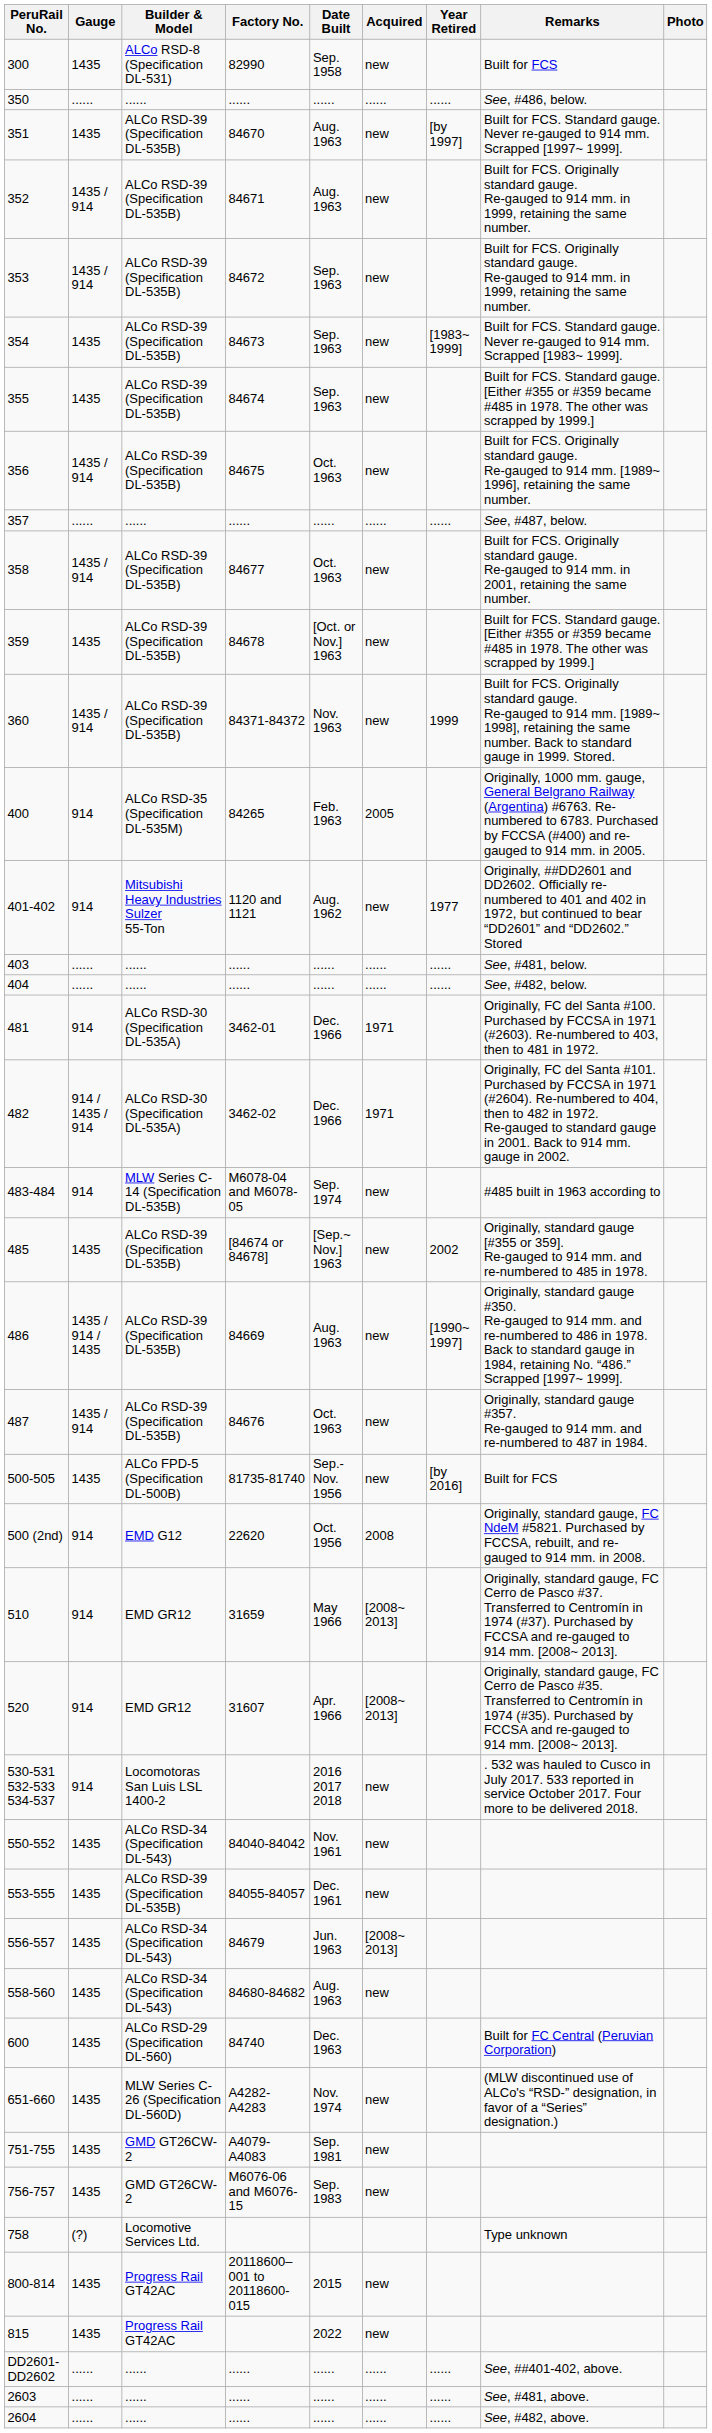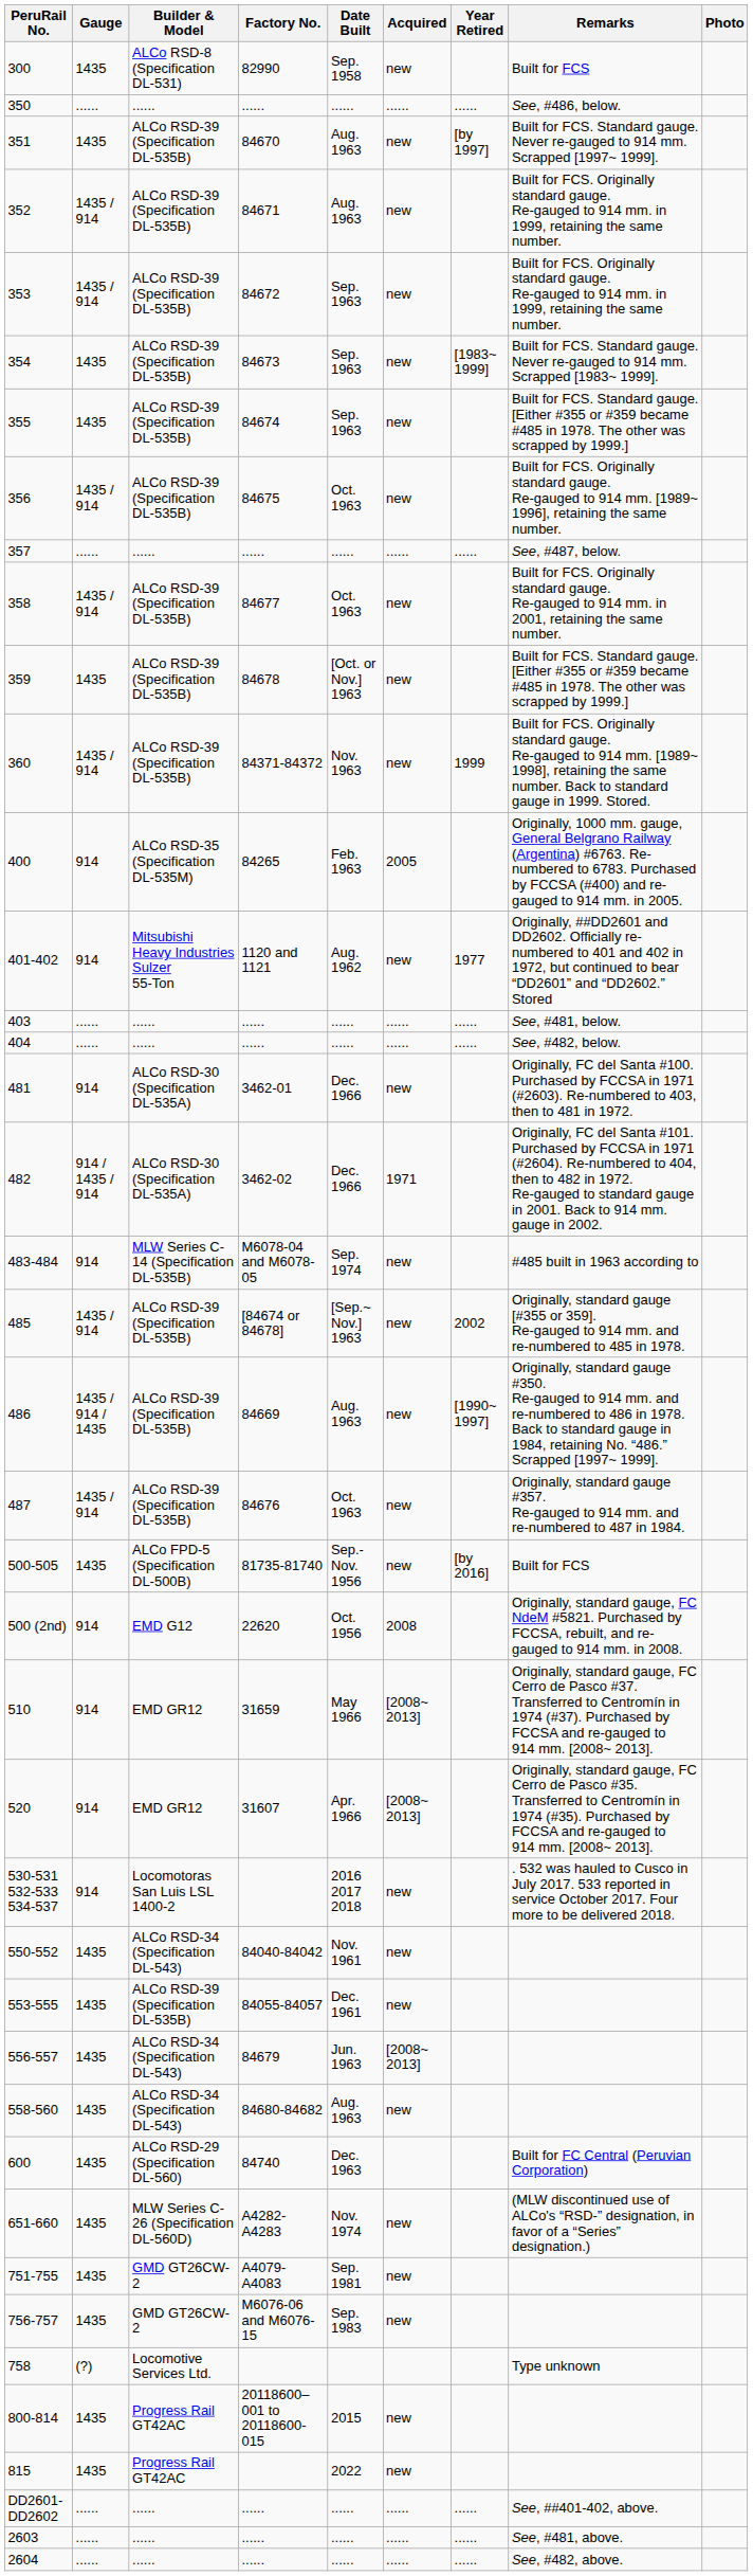 <table class="wikitable">
 <tr>
 <th>PeruRail No.</th>
 <th>Gauge</th>
 <th>Builder & Model</th>
 <th>Factory No.</th>
 <th>Date Built</th>
 <th>Acquired</th>
 <th>Year Retired</th>
 <th>Remarks</th>
 <th>Photo</th>
 </tr>
 <tr>
 <td>300</td>
 <td>1435</td>
 <td><a href='#'>ALCo</a> RSD-8 (Specification DL-531)</td>
 <td>82990</td>
 <td>Sep. 1958</td>
 <td>new</td>
 <td></td>
 <td>Built for <a href='#'>FCS</a></td>
 <td></td>
 </tr>
 <tr>
 <td>350</td>
 <td>......</td>
 <td>......</td>
 <td>......</td>
 <td>......</td>
 <td>......</td>
 <td>......</td>
 <td><em>See</em>, #486, below.</td>
 <td></td>
 </tr>
 <tr>
 <td>351</td>
 <td>1435</td>
 <td>ALCo RSD-39 (Specification DL-535B)</td>
 <td>84670</td>
 <td>Aug. 1963</td>
 <td>new</td>
 <td>[by 1997]</td>
 <td>Built for FCS.  Standard gauge.<br>Never re-gauged to 914 mm.  Scrapped [1997~ 1999].</td>
 <td></td>
 </tr>
 <tr>
 <td>352</td>
 <td>1435 / 914</td>
 <td>ALCo RSD-39 (Specification DL-535B)</td>
 <td>84671</td>
 <td>Aug. 1963</td>
 <td>new</td>
 <td></td>
 <td>Built for FCS.  Originally standard gauge.<br>Re-gauged to 914 mm. in 1999, retaining the same number.</td>
 <td></td>
 </tr>
 <tr>
 <td>353</td>
 <td>1435 / 914</td>
 <td>ALCo RSD-39 (Specification DL-535B)</td>
 <td>84672</td>
 <td>Sep. 1963</td>
 <td>new</td>
 <td></td>
 <td>Built for FCS.  Originally standard gauge.<br>Re-gauged to 914 mm. in 1999, retaining the same number.</td>
 <td></td>
 </tr>
 <tr>
 <td>354</td>
 <td>1435</td>
 <td>ALCo RSD-39 (Specification DL-535B)</td>
 <td>84673</td>
 <td>Sep. 1963</td>
 <td>new</td>
 <td>[1983~ 1999]</td>
 <td>Built for FCS.  Standard gauge.<br>Never re-gauged to 914 mm.  Scrapped [1983~ 1999].</td>
 <td></td>
 </tr>
 <tr>
 <td>355</td>
 <td>1435</td>
 <td>ALCo RSD-39 (Specification DL-535B)</td>
 <td>84674</td>
 <td>Sep. 1963</td>
 <td>new</td>
 <td></td>
 <td>Built for FCS.  Standard gauge.<br>[Either #355 or #359 became #485 in 1978.  The other was scrapped by 1999.]</td>
 <td></td>
 </tr>
 <tr>
 <td>356</td>
 <td>1435 / 914</td>
 <td>ALCo RSD-39 (Specification DL-535B)</td>
 <td>84675</td>
 <td>Oct. 1963</td>
 <td>new</td>
 <td></td>
 <td>Built for FCS.  Originally standard gauge.<br>Re-gauged to 914 mm. [1989~ 1996], retaining the same number.</td>
 <td></td>
 </tr>
 <tr>
 <td>357</td>
 <td>......</td>
 <td>......</td>
 <td>......</td>
 <td>......</td>
 <td>......</td>
 <td>......</td>
 <td><em>See</em>, #487, below.</td>
 <td></td>
 </tr>
 <tr>
 <td>358</td>
 <td>1435 / 914</td>
 <td>ALCo RSD-39 (Specification DL-535B)</td>
 <td>84677</td>
 <td>Oct. 1963</td>
 <td>new</td>
 <td></td>
 <td>Built for FCS.  Originally standard gauge.<br>Re-gauged to 914 mm. in 2001, retaining the same number.</td>
 <td></td>
 </tr>
 <tr>
 <td>359</td>
 <td>1435</td>
 <td>ALCo RSD-39 (Specification DL-535B)</td>
 <td>84678</td>
 <td>[Oct. or Nov.] 1963</td>
 <td>new</td>
 <td></td>
 <td>Built for FCS.  Standard gauge.<br>[Either #355 or #359 became #485 in 1978.  The other was scrapped by 1999.]</td>
 <td></td>
 </tr>
 <tr>
 <td>360</td>
 <td>1435 / 914</td>
 <td>ALCo RSD-39 (Specification DL-535B)</td>
 <td>84371-84372</td>
 <td>Nov. 1963</td>
 <td>new</td>
 <td>1999</td>
 <td>Built for FCS.  Originally standard gauge.<br>Re-gauged to 914 mm. [1989~ 1998], retaining the same number.  Back to standard gauge in 1999.  Stored.</td>
 <td></td>
 </tr>
 <tr>
 <td>400</td>
 <td>914</td>
 <td>ALCo RSD-35 (Specification DL-535M)</td>
 <td>84265 </td>
 <td>Feb. 1963</td>
 <td>2005</td>
 <td></td>
 <td>Originally, 1000 mm. gauge, <a href='#'>General Belgrano Railway</a> (<a href='#'>Argentina</a>) #6763.  Re-numbered to 6783.  Purchased by FCCSA (#400) and re-gauged to 914 mm. in 2005.</td>
 <td></td>
 </tr>
 <tr>
 <td>401-402</td>
 <td>914</td>
 <td><a href='#'>Mitsubishi Heavy Industries</a><br><a href='#'>Sulzer</a><br>55-Ton</td>
 <td>1120 and 1121</td>
 <td>Aug. 1962</td>
 <td>new</td>
 <td>1977</td>
 <td>Originally, ##DD2601 and DD2602.  Officially re-numbered to 401 and 402 in 1972, but continued to bear “DD2601” and “DD2602.”<br>Stored</td>
 <td></td>
 </tr>
 <tr>
 <td>403</td>
 <td>......</td>
 <td>......</td>
 <td>......</td>
 <td>......</td>
 <td>......</td>
 <td>......</td>
 <td><em>See</em>, #481, below.</td>
 <td></td>
 </tr>
 <tr>
 <td>404</td>
 <td>......</td>
 <td>......</td>
 <td>......</td>
 <td>......</td>
 <td>......</td>
 <td>......</td>
 <td><em>See</em>, #482, below.</td>
 <td></td>
 </tr>
 <tr>
 <td>481</td>
 <td>914</td>
 <td>ALCo RSD-30 (Specification DL-535A)</td>
 <td>3462-01</td>
 <td>Dec. 1966</td>
-<td>1971</td>
+<td>new</td>
 <td></td>
 <td>Originally, FC del Santa #100.  Purchased by FCCSA in 1971 (#2603).  Re-numbered to 403, then to 481 in 1972.</td>
 <td></td>
 </tr>
 <tr>
 <td>482</td>
 <td>914 / 1435 / 914</td>
 <td>ALCo RSD-30 (Specification DL-535A)</td>
 <td>3462-02</td>
 <td>Dec. 1966</td>
 <td>1971</td>
 <td></td>
 <td>  Originally, FC del Santa #101.  Purchased by FCCSA in 1971 (#2604).  Re-numbered to 404, then to 482 in 1972.<br>Re-gauged to standard gauge in 2001.  Back to 914 mm. gauge in 2002.</td>
 <td></td>
 </tr>
 <tr>
 <td>483-484</td>
 <td>914</td>
 <td><a href='#'>MLW</a> Series C-14 (Specification DL-535B)</td>
 <td>M6078-04 and M6078-05</td>
 <td>Sep. 1974</td>
 <td>new</td>
 <td></td>
 <td> #485 built in 1963 according to </td>
 <td></td>
 </tr>
 <tr>
 <td>485</td>
-<td>1435</td>
+<td>1435 / 914</td>
 <td>ALCo RSD-39 (Specification DL-535B)</td>
 <td>[84674 or 84678]</td>
 <td>[Sep.~ Nov.] 1963</td>
 <td>new</td>
 <td>2002</td>
 <td>Originally, standard gauge [#355 or 359].<br>Re-gauged to 914 mm. and re-numbered to 485 in 1978.</td>
 <td></td>
 </tr>
 <tr>
 <td>486</td>
 <td>1435 / 914 / 1435</td>
 <td>ALCo RSD-39 (Specification DL-535B)</td>
 <td>84669</td>
 <td>Aug. 1963</td>
 <td>new</td>
 <td>[1990~ 1997]</td>
 <td>Originally, standard gauge #350.<br>Re-gauged to 914 mm. and re-numbered to 486 in 1978.  Back to standard gauge in 1984, retaining No. “486.”  Scrapped [1997~ 1999].</td>
 <td></td>
 </tr>
 <tr>
 <td>487</td>
 <td>1435 / 914</td>
 <td>ALCo RSD-39 (Specification DL-535B)</td>
 <td>84676</td>
 <td>Oct. 1963</td>
 <td>new</td>
 <td></td>
 <td>Originally, standard gauge #357.<br>Re-gauged to 914 mm. and re-numbered to 487 in 1984.</td>
 <td></td>
 </tr>
 <tr>
 <td>500-505</td>
 <td>1435</td>
 <td>ALCo FPD-5 (Specification DL-500B)</td>
 <td>81735-81740</td>
 <td>Sep.-Nov. 1956</td>
 <td>new</td>
 <td>[by 2016]</td>
 <td>Built for FCS</td>
 <td></td>
 </tr>
 <tr>
 <td>500 (2nd)</td>
 <td>914</td>
 <td><a href='#'>EMD</a> G12</td>
 <td>22620</td>
 <td>Oct. 1956</td>
 <td>2008</td>
 <td></td>
 <td>Originally, standard gauge, <a href='#'>FC NdeM</a> #5821.  Purchased by FCCSA, rebuilt, and re-gauged to 914 mm. in 2008.</td>
 <td></td>
 </tr>
 <tr>
 <td>510</td>
 <td>914</td>
 <td>EMD GR12</td>
 <td>31659</td>
 <td>May 1966</td>
 <td>[2008~ 2013]</td>
 <td></td>
 <td>Originally, standard gauge, FC Cerro de Pasco #37.  Transferred to Centromín in 1974 (#37).  Purchased by FCCSA and re-gauged to 914 mm. [2008~ 2013].</td>
 <td></td>
 </tr>
 <tr>
 <td>520</td>
 <td>914</td>
 <td>EMD GR12</td>
 <td>31607</td>
 <td>Apr. 1966</td>
 <td>[2008~ 2013]</td>
 <td></td>
 <td>Originally, standard gauge, FC Cerro de Pasco #35.  Transferred to Centromín in 1974 (#35).  Purchased by FCCSA and re-gauged to 914 mm. [2008~ 2013].</td>
 <td></td>
 </tr>
 <tr>
 <td>530-531<br>532-533<br>534-537</td>
 <td>914</td>
 <td>Locomotoras San Luis LSL 1400-2</td>
 <td></td>
 <td>2016<br>2017<br>2018</td>
 <td>new</td>
 <td></td>
 <td>. 532 was hauled to Cusco in July 2017. 533 reported in service October 2017. Four more to be delivered 2018.</td>
 <td></td>
 </tr>
 <tr>
 <td>550-552</td>
 <td>1435</td>
 <td>ALCo RSD-34 (Specification DL-543)</td>
 <td>84040-84042</td>
 <td>Nov. 1961</td>
 <td>new</td>
 <td></td>
 <td></td>
 <td></td>
 </tr>
 <tr>
 <td>553-555</td>
 <td>1435</td>
 <td>ALCo RSD-39 (Specification DL-535B)</td>
 <td>84055-84057</td>
 <td>Dec. 1961</td>
 <td>new</td>
 <td></td>
 <td></td>
 <td></td>
 </tr>
 <tr>
 <td>556-557</td>
 <td>1435</td>
 <td>ALCo RSD-34 (Specification DL-543)</td>
 <td>84679</td>
 <td>Jun. 1963</td>
 <td>[2008~ 2013]</td>
 <td></td>
 <td></td>
 <td></td>
 </tr>
 <tr>
 <td>558-560</td>
 <td>1435</td>
 <td>ALCo RSD-34 (Specification DL-543)</td>
 <td>84680-84682</td>
 <td>Aug. 1963</td>
 <td>new</td>
 <td></td>
 <td></td>
 <td></td>
 </tr>
 <tr>
 <td>600</td>
 <td>1435</td>
 <td>ALCo RSD-29 (Specification DL-560)</td>
 <td>84740</td>
 <td>Dec. 1963</td>
 <td></td>
 <td></td>
 <td>Built for <a href='#'>FC Central</a> (<a href='#'>Peruvian Corporation</a>)</td>
 <td></td>
 </tr>
 <tr>
 <td>651-660</td>
 <td>1435</td>
 <td>MLW Series C-26 (Specification DL-560D)</td>
 <td>A4282-A4283</td>
 <td>Nov. 1974</td>
 <td>new</td>
 <td></td>
 <td>  (MLW discontinued use of ALCo's “RSD-” designation, in favor of a “Series” designation.)</td>
 <td></td>
 </tr>
 <tr>
 <td>751-755</td>
 <td>1435</td>
 <td><a href='#'>GMD</a> GT26CW-2</td>
 <td>A4079-A4083</td>
 <td>Sep. 1981</td>
 <td>new</td>
 <td></td>
 <td></td>
 <td></td>
 </tr>
 <tr>
 <td>756-757</td>
 <td>1435</td>
 <td>GMD GT26CW-2</td>
 <td>M6076-06 and M6076-15</td>
 <td>Sep. 1983</td>
 <td>new</td>
 <td></td>
 <td></td>
 <td></td>
 </tr>
 <tr>
 <td>758</td>
 <td>(?)</td>
 <td>Locomotive Services Ltd.</td>
 <td></td>
 <td></td>
 <td></td>
 <td></td>
 <td> Type unknown</td>
 <td></td>
 </tr>
 <tr>
 <td>800-814</td>
 <td>1435</td>
 <td><a href='#'>Progress Rail</a> GT42AC</td>
 <td>20118600–001 to 20118600-015</td>
 <td>2015</td>
 <td>new</td>
 <td></td>
 <td></td>
 <td></td>
 </tr>
 <tr>
 <td>815</td>
 <td>1435</td>
 <td><a href='#'>Progress Rail</a> GT42AC</td>
 <td></td>
 <td>2022</td>
 <td>new</td>
 <td></td>
 <td></td>
 <td></td>
 </tr>
 <tr>
 <td>DD2601-DD2602</td>
 <td>......</td>
 <td>......</td>
 <td>......</td>
 <td>......</td>
 <td>......</td>
 <td>......</td>
 <td><em>See</em>, ##401-402, above.</td>
 <td></td>
 </tr>
 <tr>
 <td>2603</td>
 <td>......</td>
 <td>......</td>
 <td>......</td>
 <td>......</td>
 <td>......</td>
 <td>......</td>
 <td><em>See</em>, #481, above.</td>
 <td></td>
 </tr>
 <tr>
 <td>2604</td>
 <td>......</td>
 <td>......</td>
 <td>......</td>
 <td>......</td>
 <td>......</td>
 <td>......</td>
 <td><em>See</em>, #482, above.</td>
 <td></td>
 </tr>
 </table>
